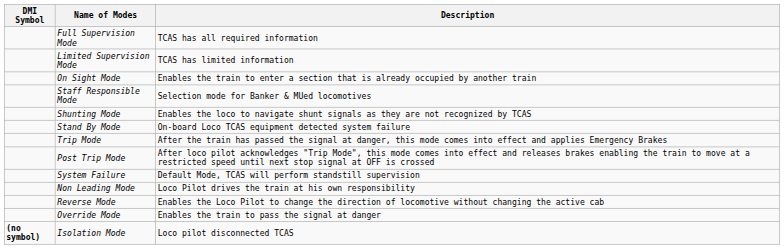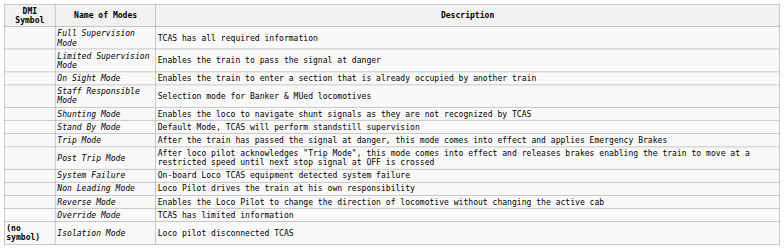 <table class="wikitable">
 <tr class="hintergrundfarbe6">
 <th>DMI Symbol</th>
 <th>Name  of Modes</th>
 <th>Description</th>
 </tr>
 <tr>
 <td></td>
 <td><em>Full Supervision Mode</em></td>
 <td>TCAS has all required information</td>
 </tr>
 <tr>
 <td></td>
 <td><em>Limited Supervision Mode</em></td>
-<td>TCAS has limited information</td>
+<td>Enables the train to pass the signal at danger</td>
 </tr>
 <tr>
 <td></td>
 <td><em>On Sight Mode</em></td>
 <td>Enables the train to enter a section that is already occupied by another train</td>
 </tr>
 <tr>
 <td></td>
 <td><em>Staff Responsible Mode</em></td>
 <td>Selection mode for Banker & MUed  locomotives</td>
 </tr>
 <tr>
 <td></td>
 <td><em>Shunting Mode</em></td>
 <td>Enables the loco to navigate shunt signals as they are not recognized by TCAS</td>
 </tr>
 <tr>
 <td></td>
 <td><em>Stand By Mode</em></td>
-<td>On-board Loco TCAS equipment detected system failure</td>
+<td>Default Mode, TCAS will perform standstill supervision</td>
 </tr>
 <tr>
 <td></td>
 <td><em>Trip Mode</em></td>
 <td>After the train has passed the signal at danger, this mode comes into effect and applies Emergency Brakes</td>
 </tr>
 <tr>
 <td></td>
 <td><em>Post Trip Mode</em></td>
 <td>After loco pilot acknowledges "Trip Mode", this mode comes into effect and releases brakes enabling the train to move at a restricted speed until next stop signal at OFF is crossed</td>
 </tr>
 <tr>
 <td></td>
 <td><em>System Failure</em></td>
-<td>Default Mode, TCAS will perform standstill supervision</td>
+<td>On-board Loco TCAS equipment detected system failure</td>
 </tr>
 <tr>
 <td></td>
 <td><em>Non Leading Mode</em></td>
 <td>Loco Pilot drives the train at his own responsibility</td>
 </tr>
 <tr>
 <td></td>
 <td><em>Reverse Mode</em></td>
 <td>Enables the Loco Pilot to change the direction of locomotive without changing the active cab</td>
 </tr>
 <tr>
 <td></td>
 <td><em>Override Mode</em></td>
-<td>Enables the train to pass the signal at danger</td>
+<td>TCAS has limited information</td>
 </tr>
 <tr>
 <td><strong>(no symbol)</strong></td>
 <td><em>Isolation Mode</em></td>
 <td>Loco pilot disconnected TCAS</td>
 </tr>
 </table>
